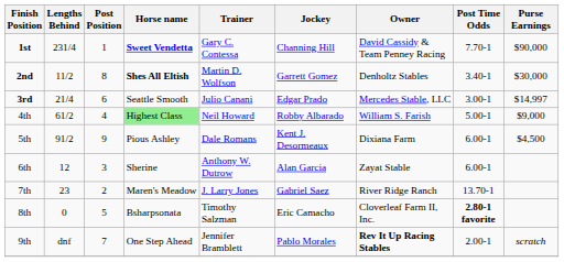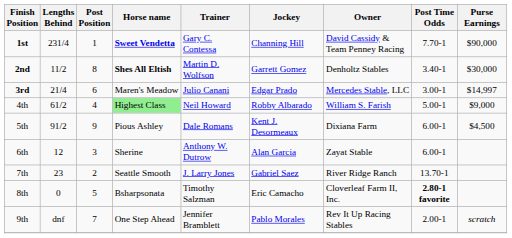 <table class="wikitable sortable" | border="2" cellpadding="1" style="border-collapse: collapse; font-size:90%">
 <tr>
 <th width="45px">Finish <br> Position</th>
 <th width="45px">Lengths <br> Behind</th>
 <th width="40px">Post <br> Position</th>
 <th width="100px">Horse name</th>
 <th width="100px">Trainer</th>
 <th width="110px">Jockey</th>
 <th width="130px">Owner</th>
 <th width="65px">Post Time <br> Odds</th>
 <th width="70px">Purse <br> Earnings</th>
 </tr>
 <tr>
 <td align=center><strong>1<span>st</span></strong></td>
 <td align=center>23<span>1/4</span></td>
 <td align=center>1</td>
 <td><strong><a href='#'>Sweet Vendetta</a></strong></td>
 <td><a href='#'>Gary C. Contessa</a></td>
 <td><a href='#'>Channing Hill</a></td>
 <td><a href='#'>David Cassidy</a> & <br> Team Penney Racing</td>
 <td align=center>7.70-1</td>
 <td align=center>$90,000</td>
 </tr>
 <tr>
 <td align=center><strong>2<span>nd</span></strong></td>
 <td align=center>1<span>1/2</span></td>
 <td align=center>8</td>
 <td><strong>Shes All Eltish</strong></td>
 <td><a href='#'>Martin D. Wolfson</a></td>
 <td><a href='#'>Garrett Gomez</a></td>
 <td>Denholtz Stables</td>
 <td align=center>3.40-1</td>
 <td align=center>$30,000</td>
 </tr>
 <tr>
 <td align=center><strong>3<span>rd</span></strong></td>
 <td align=center>2<span>1/4</span></td>
 <td align=center>6</td>
-<td>Seattle Smooth</td>
+<td>Maren's Meadow</td>
 <td><a href='#'>Julio Canani</a></td>
 <td><a href='#'>Edgar Prado</a></td>
 <td><a href='#'>Mercedes Stable</a>, LLC</td>
 <td align=center>3.00-1</td>
 <td align=center>$14,997</td>
 </tr>
 <tr>
 <td align=center>4<span>th</span></td>
 <td align=center>6<span>1/2</span></td>
 <td align=center>4</td>
 <td style="background: lightgreen;">Highest Class</td>
 <td><a href='#'>Neil Howard</a></td>
 <td><a href='#'>Robby Albarado</a></td>
 <td><a href='#'>William S. Farish</a></td>
 <td align=center>5.00-1</td>
 <td align=center>$9,000</td>
 </tr>
 <tr>
 <td align=center>5<span>th</span></td>
 <td align=center>9<span>1/2</span></td>
 <td align=center>9</td>
 <td>Pious Ashley</td>
 <td><a href='#'>Dale Romans</a></td>
 <td><a href='#'>Kent J. Desormeaux</a></td>
 <td>Dixiana Farm</td>
 <td align=center>6.00-1</td>
 <td align=center>$4,500</td>
 </tr>
 <tr>
 <td align=center>6<span>th</span></td>
 <td align=center>12</td>
 <td align=center>3</td>
 <td>Sherine</td>
 <td><a href='#'>Anthony W. Dutrow</a></td>
 <td><a href='#'>Alan Garcia</a></td>
 <td>Zayat Stable</td>
 <td align=center>6.00-1</td>
 <td align=center></td>
 </tr>
 <tr>
 <td align=center>7<span>th</span></td>
 <td align=center>23</td>
 <td align=center>2</td>
-<td>Maren's Meadow</td>
+<td>Seattle Smooth</td>
 <td><a href='#'>J. Larry Jones</a></td>
 <td><a href='#'>Gabriel Saez</a></td>
 <td>River Ridge Ranch</td>
 <td align=center>13.70-1</td>
 <td align=center></td>
 </tr>
 <tr>
 <td align=center>8<span>th</span></td>
 <td align=center>0</td>
 <td align=center>5</td>
 <td>Bsharpsonata</td>
 <td>Timothy Salzman</td>
 <td>Eric Camacho</td>
 <td>Cloverleaf Farm II, Inc.</td>
 <td align=center><strong>2.80-1   <br> <span>favorite</span></strong></td>
 <td align=center></td>
 </tr>
 <tr>
 <td align=center>9<span>th</span></td>
 <td align=center>dnf</td>
 <td align=center>7</td>
 <td>One Step Ahead</td>
 <td>Jennifer Bramblett</td>
 <td><a href='#'>Pablo Morales</a></td>
-<td><strong>Rev It Up Racing Stables</strong></td>
+<td>Rev It Up Racing Stables</td>
 <td align=center>2.00-1</td>
 <td align=center><em>scratch</em></td>
 </tr>
 <tr>
 </tr>
 </table>
